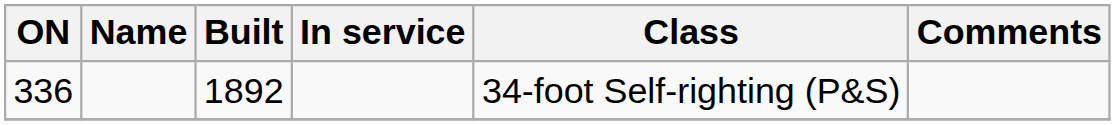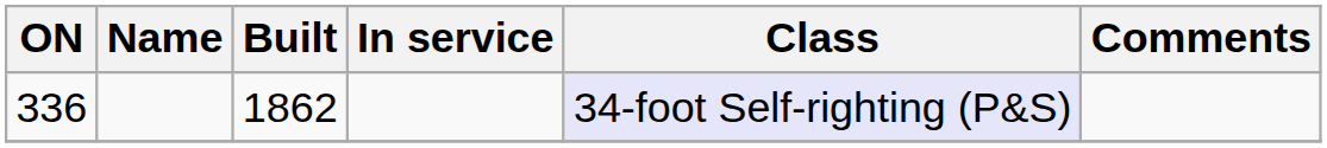 <table class="wikitable">
 <tr>
 <th>ON</th>
 <th>Name</th>
 <th>Built</th>
 <th>In service</th>
 <th>Class</th>
 <th>Comments</th>
 </tr>
 <tr>
 <td>336</td>
 <td></td>
-<td>1892</td>
+<td>1862</td>
 <td></td>
-<td>34-foot Self-righting (P&S)</td>
+<td style="background: lavender;">34-foot Self-righting (P&S)</td>
 <td></td>
 </tr>
 <tr>
 </tr>
 </table>
